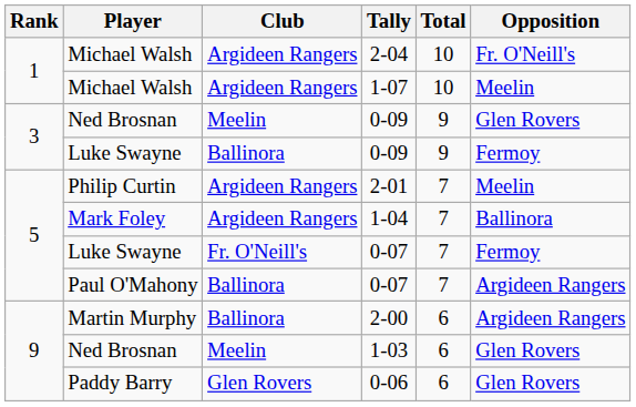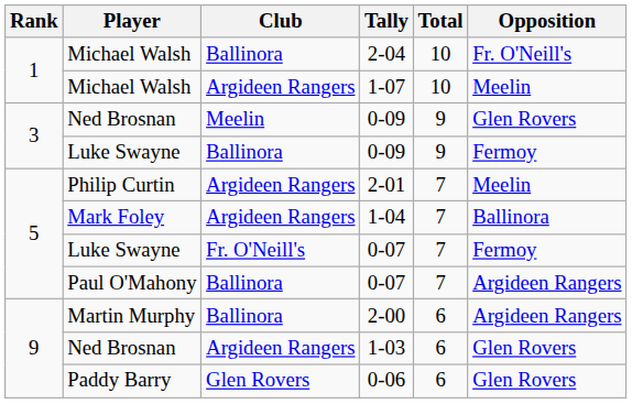 <table class="wikitable">
 <tr>
 <th>Rank</th>
 <th>Player</th>
 <th>Club</th>
 <th>Tally</th>
 <th>Total</th>
 <th>Opposition</th>
 </tr>
 <tr>
 <td rowspan="2" style="text-align:center;">1</td>
 <td>Michael Walsh</td>
-<td><a href='#'>Argideen Rangers</a></td>
+<td><a href='#'>Ballinora</a></td>
 <td align=center>2-04</td>
 <td align=center>10</td>
 <td><a href='#'>Fr. O'Neill's</a></td>
 </tr>
 <tr>
 <td>Michael Walsh</td>
 <td><a href='#'>Argideen Rangers</a></td>
 <td align=center>1-07</td>
 <td align=center>10</td>
 <td><a href='#'>Meelin</a></td>
 </tr>
 <tr>
 <td rowspan="2" style="text-align:center;">3</td>
 <td>Ned Brosnan</td>
 <td><a href='#'>Meelin</a></td>
 <td align=center>0-09</td>
 <td align=center>9</td>
 <td><a href='#'>Glen Rovers</a></td>
 </tr>
 <tr>
 <td>Luke Swayne</td>
 <td><a href='#'>Ballinora</a></td>
 <td align=center>0-09</td>
 <td align=center>9</td>
 <td><a href='#'>Fermoy</a></td>
 </tr>
 <tr>
 <td rowspan="4" style="text-align:center;">5</td>
 <td>Philip Curtin</td>
 <td><a href='#'>Argideen Rangers</a></td>
 <td align=center>2-01</td>
 <td align=center>7</td>
 <td><a href='#'>Meelin</a></td>
 </tr>
 <tr>
 <td><a href='#'>Mark Foley</a></td>
 <td><a href='#'>Argideen Rangers</a></td>
 <td align=center>1-04</td>
 <td align=center>7</td>
 <td><a href='#'>Ballinora</a></td>
 </tr>
 <tr>
 <td>Luke Swayne</td>
 <td><a href='#'>Fr. O'Neill's</a></td>
 <td align=center>0-07</td>
 <td align=center>7</td>
 <td><a href='#'>Fermoy</a></td>
 </tr>
 <tr>
 <td>Paul O'Mahony</td>
 <td><a href='#'>Ballinora</a></td>
 <td align=center>0-07</td>
 <td align=center>7</td>
 <td><a href='#'>Argideen Rangers</a></td>
 </tr>
 <tr>
 <td rowspan="3" style="text-align:center;">9</td>
 <td>Martin Murphy</td>
 <td><a href='#'>Ballinora</a></td>
 <td align=center>2-00</td>
 <td align=center>6</td>
 <td><a href='#'>Argideen Rangers</a></td>
 </tr>
 <tr>
 <td>Ned Brosnan</td>
-<td><a href='#'>Meelin</a></td>
+<td><a href='#'>Argideen Rangers</a></td>
 <td align=center>1-03</td>
 <td align=center>6</td>
 <td><a href='#'>Glen Rovers</a></td>
 </tr>
 <tr>
 <td>Paddy Barry</td>
 <td><a href='#'>Glen Rovers</a></td>
 <td align=center>0-06</td>
 <td align=center>6</td>
 <td><a href='#'>Glen Rovers</a></td>
 </tr>
 </table>
